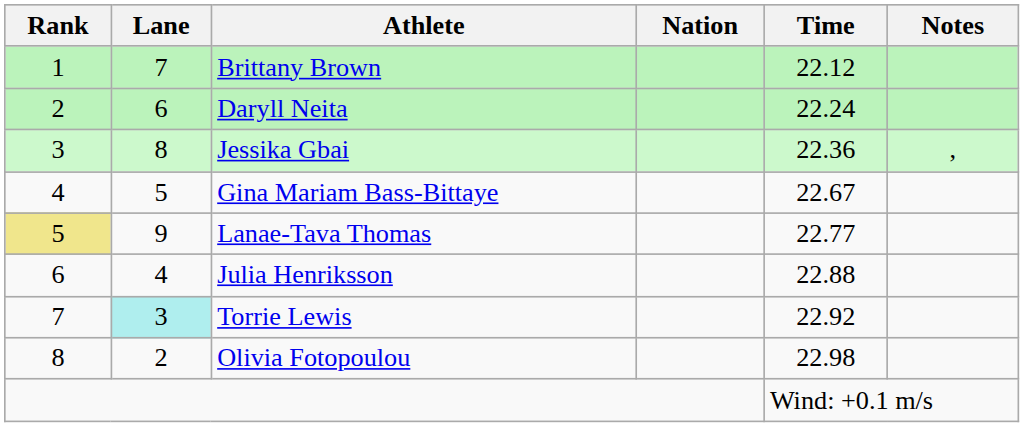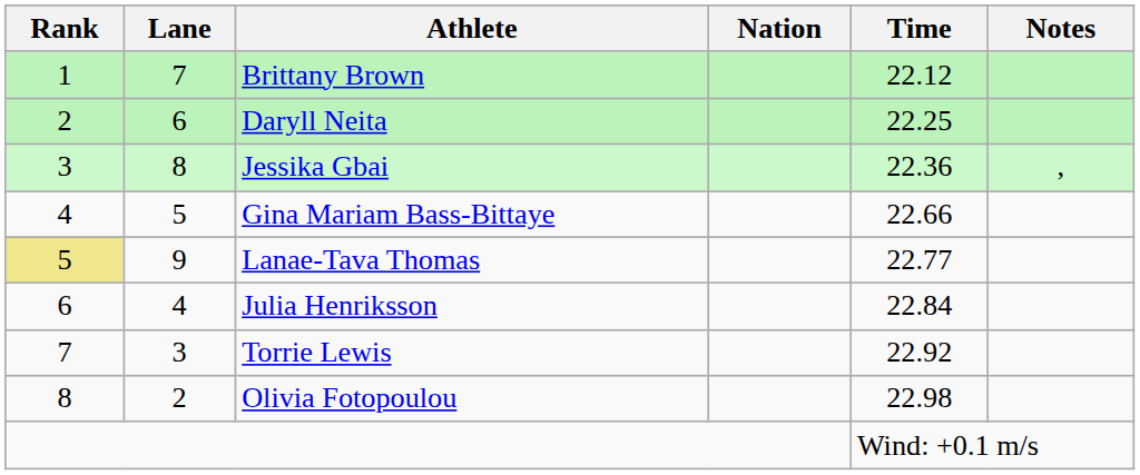 <table class="wikitable sortable" style="text-align:center;width: 70%;">
 <tr>
 <th>Rank</th>
 <th>Lane</th>
 <th>Athlete</th>
 <th>Nation</th>
 <th>Time</th>
 <th>Notes</th>
 </tr>
 <tr bgcolor=bbf3bb>
 <td>1</td>
 <td>7</td>
 <td align=left><a href='#'>Brittany Brown</a></td>
 <td align=left></td>
 <td>22.12</td>
 <td></td>
 </tr>
 <tr bgcolor=bbf3bb>
 <td>2</td>
 <td>6</td>
 <td align=left><a href='#'>Daryll Neita</a></td>
 <td align=left></td>
-<td>22.24</td>
+<td>22.25</td>
 <td></td>
 </tr>
 <tr bgcolor=ccf9cc>
 <td>3</td>
 <td>8</td>
 <td align=left><a href='#'>Jessika Gbai</a></td>
 <td align=left></td>
 <td>22.36</td>
 <td>, </td>
 </tr>
 <tr>
 <td>4</td>
 <td>5</td>
 <td align=left><a href='#'>Gina Mariam Bass-Bittaye</a></td>
 <td align=left></td>
-<td>22.67</td>
+<td>22.66</td>
 <td></td>
 </tr>
 <tr>
 <td style="background: khaki;">5</td>
 <td>9</td>
 <td align=left><a href='#'>Lanae-Tava Thomas</a></td>
 <td align=left></td>
 <td>22.77</td>
 <td></td>
 </tr>
 <tr>
 <td>6</td>
 <td>4</td>
 <td align=left><a href='#'>Julia Henriksson</a></td>
 <td align=left></td>
-<td>22.88</td>
+<td>22.84</td>
 <td></td>
 </tr>
 <tr>
 <td>7</td>
-<td style="background: paleturquoise;">3</td>
+<td>3</td>
 <td align=left><a href='#'>Torrie Lewis</a></td>
 <td align=left></td>
 <td>22.92</td>
 <td></td>
 </tr>
 <tr>
 <td>8</td>
 <td>2</td>
 <td align=left><a href='#'>Olivia Fotopoulou</a></td>
 <td align=left></td>
 <td>22.98</td>
 <td></td>
 </tr>
 <tr class="sortbottom">
 <td colspan="4"></td>
 <td colspan="2" style="text-align:left;">Wind: +0.1 m/s</td>
 </tr>
 </table>
